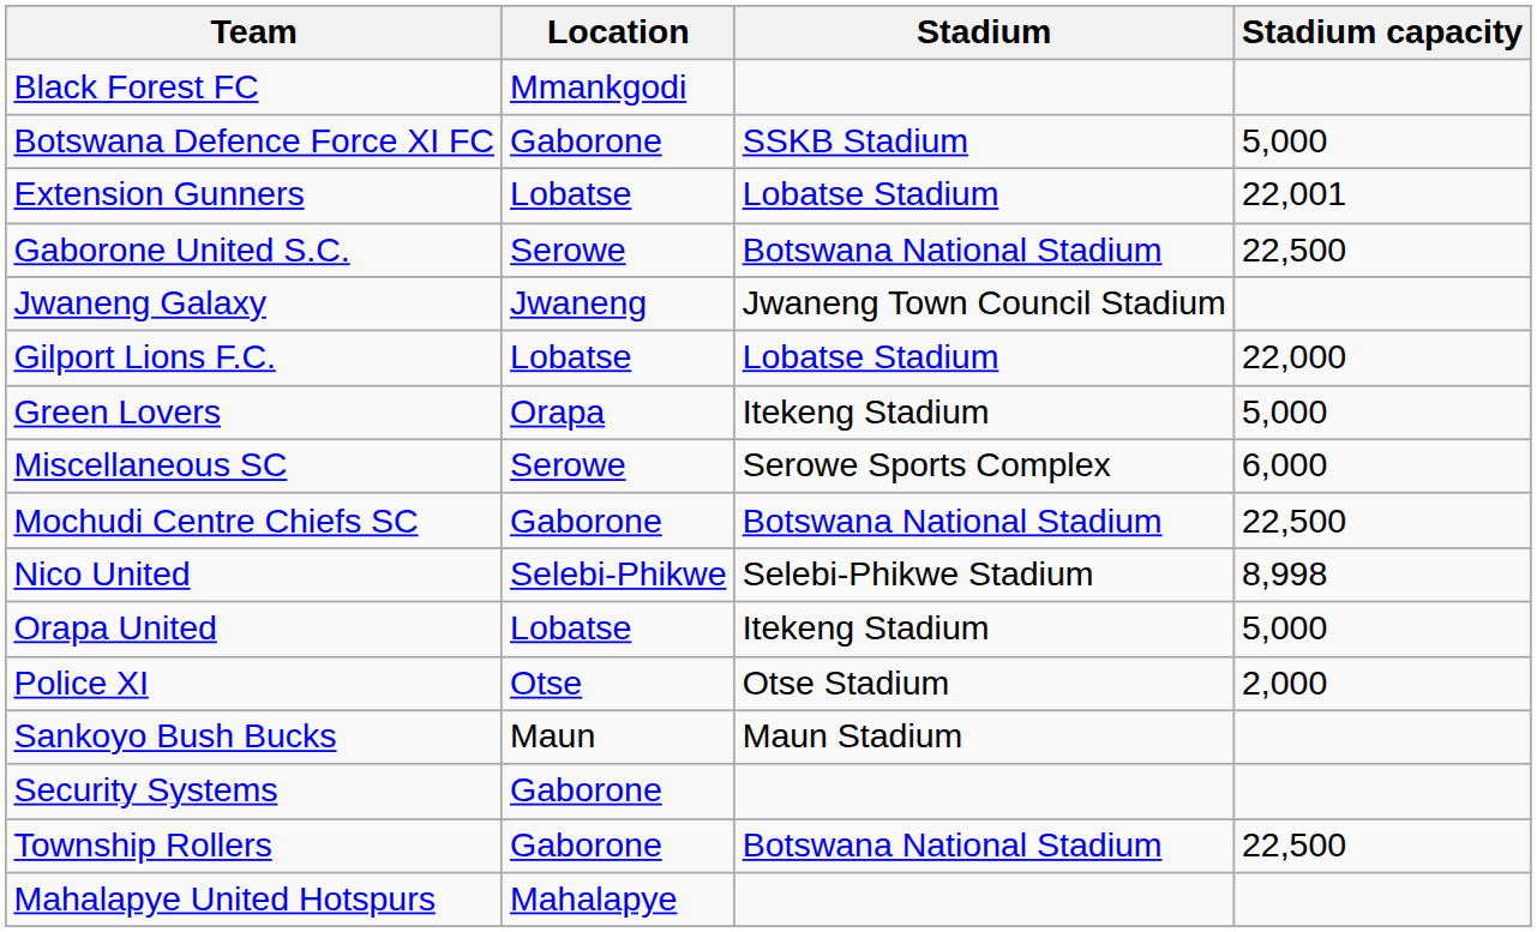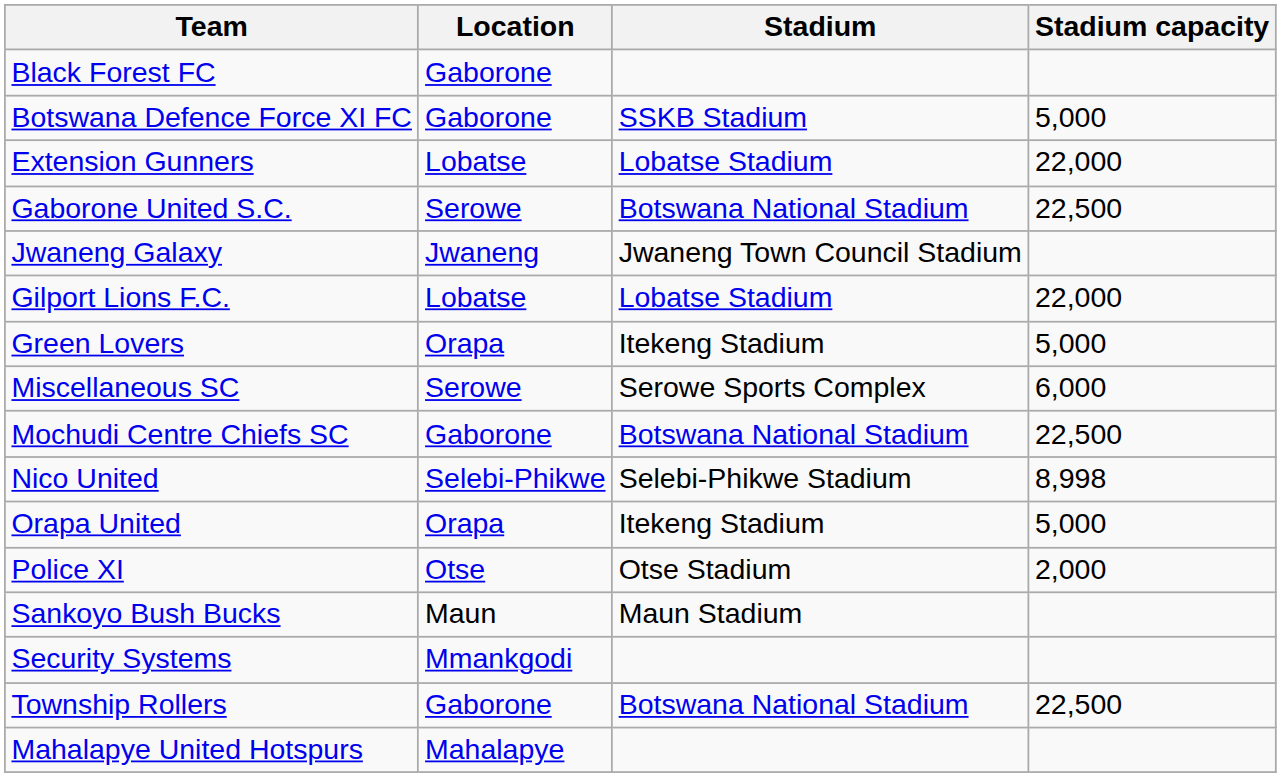 <table class="wikitable sortable">
 <tr>
 <th>Team</th>
 <th>Location</th>
 <th>Stadium</th>
 <th>Stadium capacity</th>
 </tr>
 <tr>
 <td><a href='#'>Black Forest FC</a></td>
-<td><a href='#'>Mmankgodi</a></td>
+<td><a href='#'>Gaborone</a></td>
 <td></td>
 <td></td>
 </tr>
 <tr>
 <td><a href='#'>Botswana Defence Force XI FC</a></td>
 <td><a href='#'>Gaborone</a></td>
 <td><a href='#'>SSKB Stadium</a></td>
 <td>5,000</td>
 </tr>
 <tr>
 <td><a href='#'>Extension Gunners</a></td>
 <td><a href='#'>Lobatse</a></td>
 <td><a href='#'>Lobatse Stadium</a></td>
-<td>22,001</td>
+<td>22,000</td>
 </tr>
 <tr>
 <td><a href='#'>Gaborone United S.C.</a></td>
 <td><a href='#'>Serowe</a></td>
 <td><a href='#'>Botswana National Stadium</a></td>
 <td>22,500</td>
 </tr>
 <tr>
 <td><a href='#'>Jwaneng Galaxy</a></td>
 <td><a href='#'>Jwaneng</a></td>
 <td>Jwaneng Town Council Stadium</td>
 <td></td>
 </tr>
 <tr>
 <td><a href='#'>Gilport Lions F.C.</a></td>
 <td><a href='#'>Lobatse</a></td>
 <td><a href='#'>Lobatse Stadium</a></td>
 <td>22,000</td>
 </tr>
 <tr>
 <td><a href='#'>Green Lovers</a></td>
 <td><a href='#'>Orapa</a></td>
 <td>Itekeng Stadium</td>
 <td>5,000</td>
 </tr>
 <tr>
 <td><a href='#'>Miscellaneous SC</a></td>
 <td><a href='#'>Serowe</a></td>
 <td>Serowe Sports Complex</td>
 <td>6,000</td>
 </tr>
 <tr>
 <td><a href='#'>Mochudi Centre Chiefs SC</a></td>
 <td><a href='#'>Gaborone</a></td>
 <td><a href='#'>Botswana National Stadium</a></td>
 <td>22,500</td>
 </tr>
 <tr>
 <td><a href='#'>Nico United</a></td>
 <td><a href='#'>Selebi-Phikwe</a></td>
 <td>Selebi-Phikwe Stadium</td>
 <td>8,998</td>
 </tr>
 <tr>
 <td><a href='#'>Orapa United</a></td>
-<td><a href='#'>Lobatse</a></td>
+<td><a href='#'>Orapa</a></td>
 <td>Itekeng Stadium</td>
 <td>5,000</td>
 </tr>
 <tr>
 <td><a href='#'>Police XI</a></td>
 <td><a href='#'>Otse</a></td>
 <td>Otse Stadium</td>
 <td>2,000</td>
 </tr>
 <tr>
 <td><a href='#'>Sankoyo Bush Bucks</a></td>
 <td>Maun</td>
 <td>Maun Stadium</td>
 <td></td>
 </tr>
 <tr>
 <td><a href='#'>Security Systems</a></td>
-<td><a href='#'>Gaborone</a></td>
+<td><a href='#'>Mmankgodi</a></td>
 <td></td>
 <td></td>
 </tr>
 <tr>
 <td><a href='#'>Township Rollers</a></td>
 <td><a href='#'>Gaborone</a></td>
 <td><a href='#'>Botswana National Stadium</a></td>
 <td>22,500</td>
 </tr>
 <tr>
 <td><a href='#'>Mahalapye United Hotspurs</a></td>
 <td><a href='#'>Mahalapye</a></td>
 <td></td>
 <td></td>
 </tr>
 </table>
